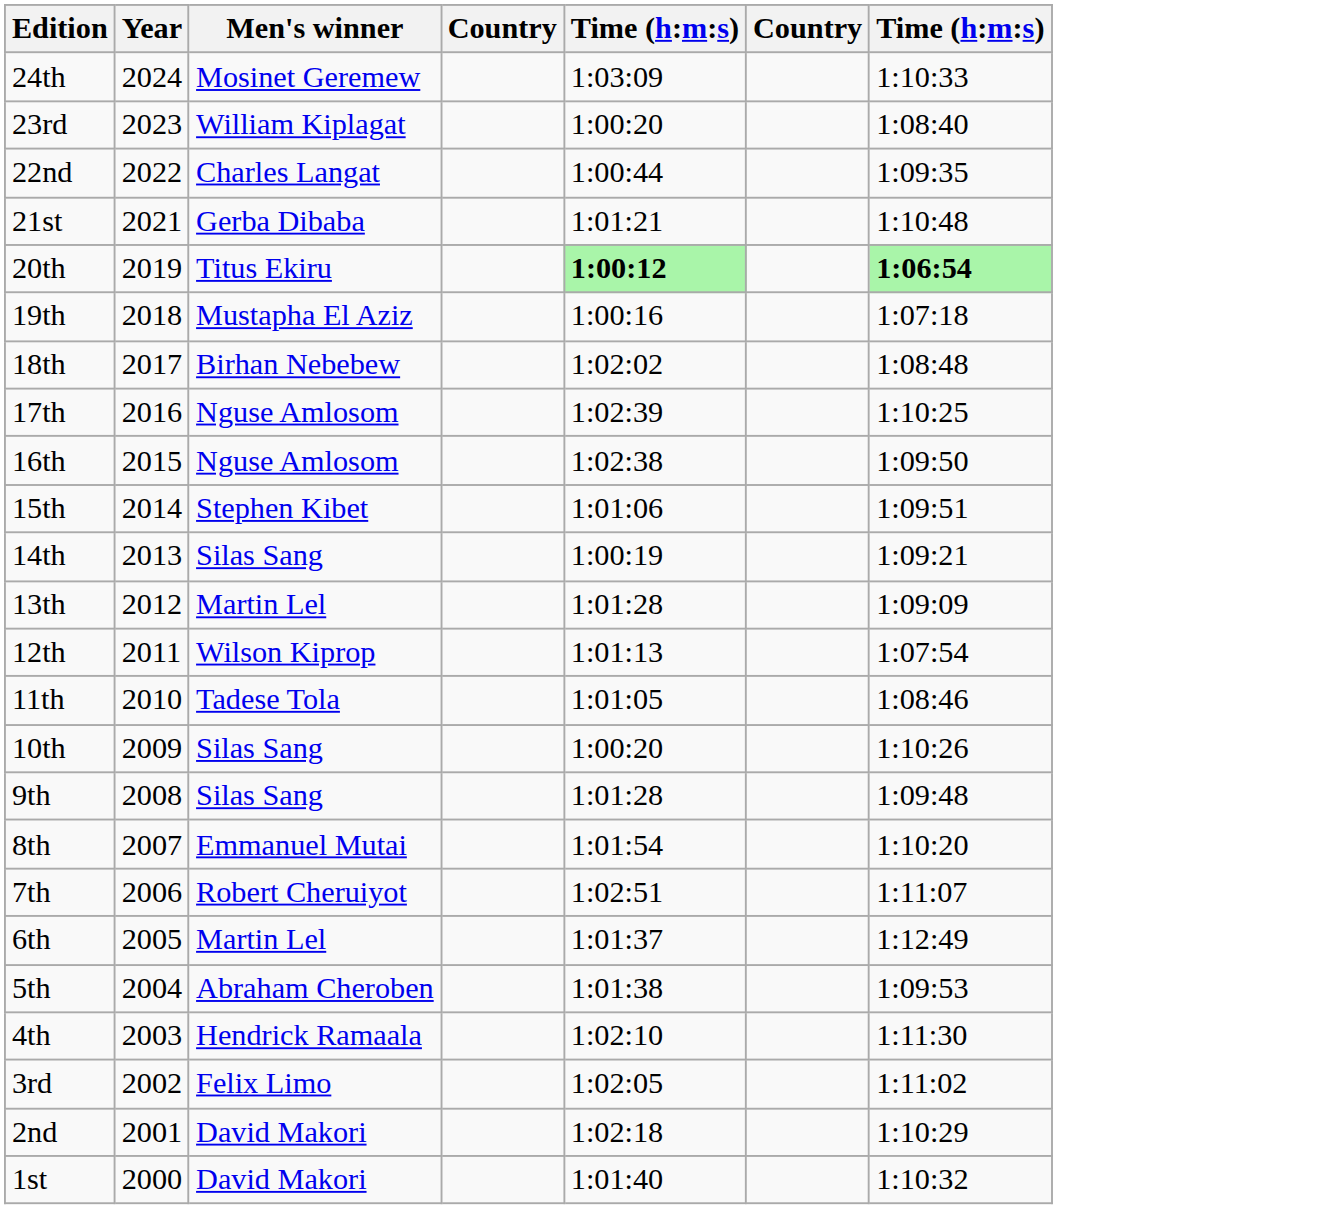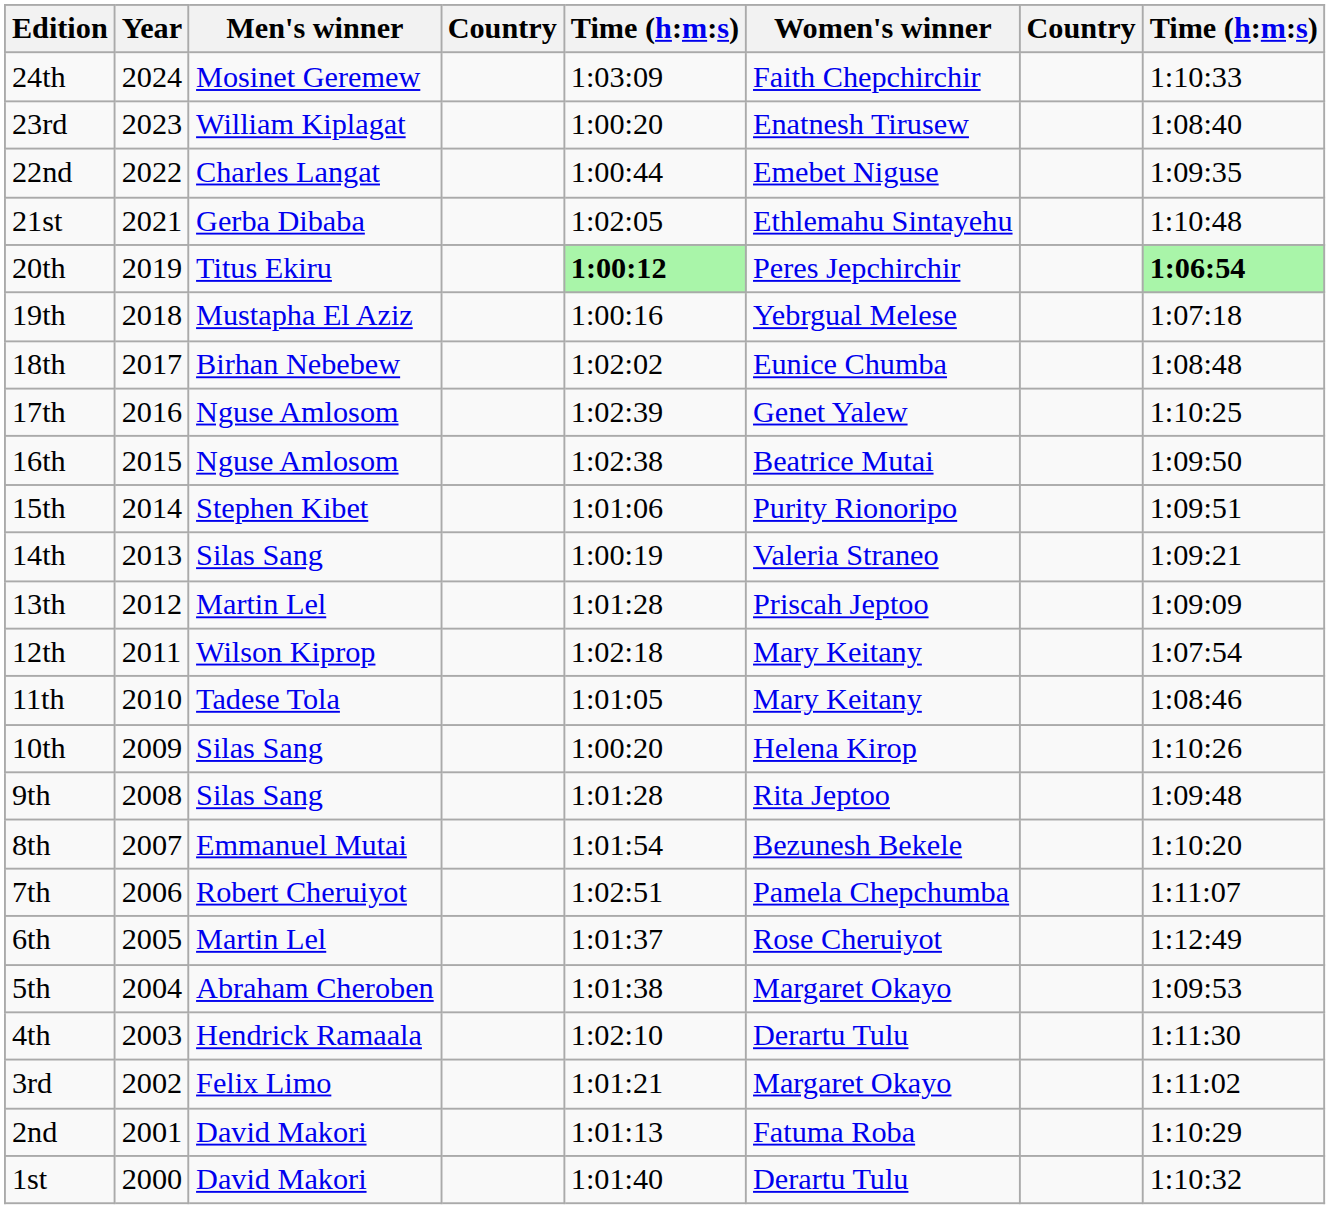 <table class="wikitable sortable">
 <tr>
 <th>Edition</th>
 <th align=left>Year</th>
 <th>Men's winner</th>
 <th>Country</th>
 <th>Time (<a href='#'>h</a>:<a href='#'>m</a>:<a href='#'>s</a>)</th>
+<th>Women's winner</th>
 <th>Country</th>
 <th>Time (<a href='#'>h</a>:<a href='#'>m</a>:<a href='#'>s</a>)</th>
 </tr>
 <tr>
 <td>24th</td>
 <td>2024</td>
 <td><a href='#'>Mosinet Geremew</a></td>
 <td></td>
 <td>1:03:09</td>
+<td><a href='#'>Faith Chepchirchir</a></td>
 <td></td>
 <td>1:10:33</td>
 </tr>
 <tr>
 <td>23rd</td>
 <td>2023</td>
 <td><a href='#'>William Kiplagat</a></td>
 <td></td>
 <td>1:00:20</td>
+<td><a href='#'>Enatnesh Tirusew</a></td>
 <td></td>
 <td>1:08:40</td>
 </tr>
 <tr>
 <td>22nd</td>
 <td>2022</td>
 <td><a href='#'>Charles Langat</a></td>
 <td></td>
 <td>1:00:44</td>
+<td><a href='#'>Emebet Niguse</a></td>
 <td></td>
 <td>1:09:35</td>
 </tr>
 <tr>
 <td>21st</td>
 <td>2021</td>
 <td><a href='#'>Gerba Dibaba</a></td>
 <td></td>
-<td>1:01:21</td>
+<td>1:02:05</td>
+<td><a href='#'>Ethlemahu Sintayehu</a></td>
 <td></td>
 <td>1:10:48</td>
 </tr>
 <tr>
 <td>20th</td>
 <td>2019</td>
 <td><a href='#'>Titus Ekiru</a></td>
 <td></td>
 <td bgcolor=#A9F5A9><strong>1:00:12</strong></td>
+<td><a href='#'>Peres Jepchirchir</a></td>
 <td></td>
 <td bgcolor=#A9F5A9><strong>1:06:54</strong></td>
 </tr>
 <tr>
 <td>19th</td>
 <td>2018</td>
 <td><a href='#'>Mustapha El Aziz</a></td>
 <td></td>
 <td>1:00:16</td>
+<td><a href='#'>Yebrgual Melese</a></td>
 <td></td>
 <td>1:07:18</td>
 </tr>
 <tr>
 <td>18th</td>
 <td>2017</td>
 <td><a href='#'>Birhan Nebebew</a></td>
 <td></td>
 <td>1:02:02</td>
+<td><a href='#'>Eunice Chumba</a></td>
 <td></td>
 <td>1:08:48</td>
 </tr>
 <tr>
 <td>17th</td>
 <td>2016</td>
 <td><a href='#'>Nguse Amlosom</a></td>
 <td></td>
 <td>1:02:39</td>
+<td><a href='#'>Genet Yalew</a></td>
 <td></td>
 <td>1:10:25</td>
 </tr>
 <tr>
 <td>16th</td>
 <td>2015</td>
 <td><a href='#'>Nguse Amlosom</a></td>
 <td></td>
 <td>1:02:38</td>
+<td><a href='#'>Beatrice Mutai</a></td>
 <td></td>
 <td>1:09:50</td>
 </tr>
 <tr>
 <td>15th</td>
 <td>2014</td>
 <td><a href='#'>Stephen Kibet</a></td>
 <td></td>
 <td>1:01:06</td>
+<td><a href='#'>Purity Rionoripo</a></td>
 <td></td>
 <td>1:09:51</td>
 </tr>
 <tr>
 <td>14th</td>
 <td>2013</td>
 <td><a href='#'>Silas Sang</a></td>
 <td></td>
 <td>1:00:19</td>
+<td><a href='#'>Valeria Straneo</a></td>
 <td></td>
 <td>1:09:21</td>
 </tr>
 <tr>
 <td>13th</td>
 <td>2012</td>
 <td><a href='#'>Martin Lel</a></td>
 <td></td>
 <td>1:01:28</td>
+<td><a href='#'>Priscah Jeptoo</a></td>
 <td></td>
 <td>1:09:09</td>
 </tr>
 <tr>
 <td>12th</td>
 <td>2011</td>
 <td><a href='#'>Wilson Kiprop</a></td>
 <td></td>
-<td>1:01:13</td>
+<td>1:02:18</td>
+<td><a href='#'>Mary Keitany</a></td>
 <td></td>
 <td>1:07:54</td>
 </tr>
 <tr>
 <td>11th</td>
 <td>2010</td>
 <td><a href='#'>Tadese Tola</a></td>
 <td></td>
 <td>1:01:05</td>
+<td><a href='#'>Mary Keitany</a></td>
 <td></td>
 <td>1:08:46</td>
 </tr>
 <tr>
 <td>10th</td>
 <td>2009</td>
 <td><a href='#'>Silas Sang</a></td>
 <td></td>
 <td>1:00:20</td>
+<td><a href='#'>Helena Kirop</a></td>
 <td></td>
 <td>1:10:26</td>
 </tr>
 <tr>
 <td>9th</td>
 <td>2008</td>
 <td><a href='#'>Silas Sang</a></td>
 <td></td>
 <td>1:01:28</td>
+<td><a href='#'>Rita Jeptoo</a></td>
 <td></td>
 <td>1:09:48</td>
 </tr>
 <tr>
 <td>8th</td>
 <td>2007</td>
 <td><a href='#'>Emmanuel Mutai</a></td>
 <td></td>
 <td>1:01:54</td>
+<td><a href='#'>Bezunesh Bekele</a></td>
 <td></td>
 <td>1:10:20</td>
 </tr>
 <tr>
 <td>7th</td>
 <td>2006</td>
 <td><a href='#'>Robert Cheruiyot</a></td>
 <td></td>
 <td>1:02:51</td>
+<td><a href='#'>Pamela Chepchumba</a></td>
 <td></td>
 <td>1:11:07</td>
 </tr>
 <tr>
 <td>6th</td>
 <td>2005</td>
 <td><a href='#'>Martin Lel</a></td>
 <td></td>
 <td>1:01:37</td>
+<td><a href='#'>Rose Cheruiyot</a></td>
 <td></td>
 <td>1:12:49</td>
 </tr>
 <tr>
 <td>5th</td>
 <td>2004</td>
 <td><a href='#'>Abraham Cheroben</a></td>
 <td></td>
 <td>1:01:38</td>
+<td><a href='#'>Margaret Okayo</a></td>
 <td></td>
 <td>1:09:53</td>
 </tr>
 <tr>
 <td>4th</td>
 <td>2003</td>
 <td><a href='#'>Hendrick Ramaala</a></td>
 <td></td>
 <td>1:02:10</td>
+<td><a href='#'>Derartu Tulu</a></td>
 <td></td>
 <td>1:11:30</td>
 </tr>
 <tr>
 <td>3rd</td>
 <td>2002</td>
 <td><a href='#'>Felix Limo</a></td>
 <td></td>
-<td>1:02:05</td>
+<td>1:01:21</td>
+<td><a href='#'>Margaret Okayo</a></td>
 <td></td>
 <td>1:11:02</td>
 </tr>
 <tr>
 <td>2nd</td>
 <td>2001</td>
 <td><a href='#'>David Makori</a></td>
 <td></td>
-<td>1:02:18</td>
+<td>1:01:13</td>
+<td><a href='#'>Fatuma Roba</a></td>
 <td></td>
 <td>1:10:29</td>
 </tr>
 <tr>
 <td>1st</td>
 <td>2000</td>
 <td><a href='#'>David Makori</a></td>
 <td></td>
 <td>1:01:40</td>
+<td><a href='#'>Derartu Tulu</a></td>
 <td></td>
 <td>1:10:32</td>
 </tr>
 </table>
